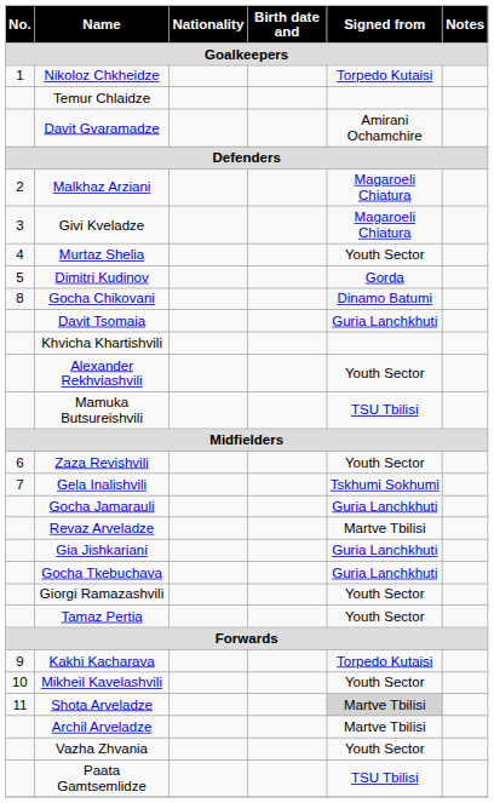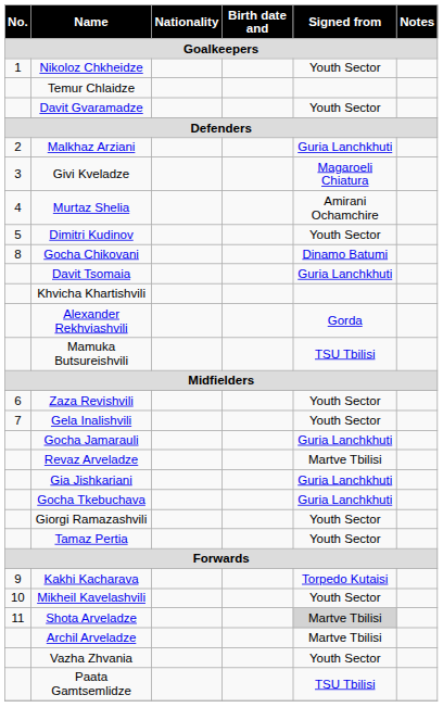 <table class="wikitable" style="text-align: center; font-size:90%" width=80%>
 <tr>
 <th style="background:#000; color:white;">No.</th>
 <th style="background:#000; color:white;">Name</th>
 <th style="background:#000; color:white;">Nationality</th>
 <th style="background:#000; color:white;">Birth date and </th>
 <th style="background:#000; color:white;">Signed from</th>
 <th style="background:#000; color:white;">Notes</th>
 </tr>
 <tr>
 <th colspan=8 style="background: #DCDCDC" align=right>Goalkeepers</th>
 </tr>
 <tr>
 <td>1</td>
 <td><a href='#'>Nikoloz Chkheidze</a></td>
 <td></td>
 <td></td>
-<td><a href='#'>Torpedo Kutaisi</a></td>
+<td>Youth Sector</td>
 <td></td>
 </tr>
 <tr>
 <td></td>
 <td>Temur Chlaidze</td>
 <td></td>
 <td></td>
 <td></td>
 <td></td>
 </tr>
 <tr>
 <td></td>
 <td><a href='#'>Davit Gvaramadze</a></td>
 <td></td>
 <td></td>
-<td>Amirani Ochamchire</td>
+<td>Youth Sector</td>
 <td></td>
 </tr>
 <tr>
 <th colspan=8 style="background: #DCDCDC" align=right>Defenders</th>
 </tr>
 <tr>
 <td>2</td>
 <td><a href='#'>Malkhaz Arziani</a></td>
 <td></td>
 <td></td>
-<td><a href='#'>Magaroeli Chiatura</a></td>
+<td><a href='#'>Guria Lanchkhuti</a></td>
 <td></td>
 </tr>
 <tr>
 <td>3</td>
 <td>Givi Kveladze</td>
 <td></td>
 <td></td>
 <td><a href='#'>Magaroeli Chiatura</a></td>
 <td></td>
 </tr>
 <tr>
 <td>4</td>
 <td><a href='#'>Murtaz Shelia</a></td>
 <td></td>
 <td></td>
-<td>Youth Sector</td>
+<td>Amirani Ochamchire</td>
 <td></td>
 </tr>
 <tr>
 <td>5</td>
 <td><a href='#'>Dimitri Kudinov</a></td>
 <td></td>
 <td></td>
-<td><a href='#'>Gorda</a></td>
+<td>Youth Sector</td>
 <td></td>
 </tr>
 <tr>
 <td>8</td>
 <td><a href='#'>Gocha Chikovani</a></td>
 <td></td>
 <td></td>
 <td><a href='#'>Dinamo Batumi</a></td>
 <td></td>
 </tr>
 <tr>
 <td></td>
 <td><a href='#'>Davit Tsomaia</a></td>
 <td></td>
 <td></td>
 <td><a href='#'>Guria Lanchkhuti</a></td>
 <td></td>
 </tr>
 <tr>
 <td></td>
 <td>Khvicha Khartishvili</td>
 <td></td>
 <td></td>
 <td></td>
 <td></td>
 </tr>
 <tr>
 <td></td>
 <td><a href='#'>Alexander Rekhviashvili</a></td>
 <td></td>
 <td></td>
-<td>Youth Sector</td>
+<td><a href='#'>Gorda</a></td>
 <td></td>
 </tr>
 <tr>
 <td></td>
 <td>Mamuka Butsureishvili</td>
 <td></td>
 <td></td>
 <td><a href='#'>TSU Tbilisi</a></td>
 <td></td>
 </tr>
 <tr>
 <th colspan=8 style="background: #DCDCDC" align=right>Midfielders</th>
 </tr>
 <tr>
 <td>6</td>
 <td><a href='#'>Zaza Revishvili</a></td>
 <td></td>
 <td></td>
 <td>Youth Sector</td>
 <td></td>
 </tr>
 <tr>
 <td>7</td>
 <td><a href='#'>Gela Inalishvili</a></td>
 <td></td>
 <td></td>
-<td><a href='#'>Tskhumi Sokhumi</a></td>
+<td>Youth Sector</td>
 <td></td>
 </tr>
 <tr>
 <td></td>
 <td><a href='#'>Gocha Jamarauli</a></td>
 <td></td>
 <td></td>
 <td><a href='#'>Guria Lanchkhuti</a></td>
 <td></td>
 </tr>
 <tr>
 <td></td>
 <td><a href='#'>Revaz Arveladze</a></td>
 <td></td>
 <td></td>
 <td>Martve Tbilisi</td>
 <td></td>
 </tr>
 <tr>
 <td></td>
 <td><a href='#'>Gia Jishkariani</a></td>
 <td></td>
 <td></td>
 <td><a href='#'>Guria Lanchkhuti</a></td>
 <td></td>
 </tr>
 <tr>
 <td></td>
 <td><a href='#'>Gocha Tkebuchava</a></td>
 <td></td>
 <td></td>
 <td><a href='#'>Guria Lanchkhuti</a></td>
 <td></td>
 </tr>
 <tr>
 <td></td>
 <td>Giorgi Ramazashvili</td>
 <td></td>
 <td></td>
 <td>Youth Sector</td>
 <td></td>
 </tr>
 <tr>
 <td></td>
 <td><a href='#'>Tamaz Pertia</a></td>
 <td></td>
 <td></td>
 <td>Youth Sector</td>
 <td></td>
 </tr>
 <tr>
 <th colspan=8 style="background: #DCDCDC" align=right>Forwards</th>
 </tr>
 <tr>
 <td>9</td>
 <td><a href='#'>Kakhi Kacharava</a></td>
 <td></td>
 <td></td>
 <td><a href='#'>Torpedo Kutaisi</a></td>
 <td></td>
 </tr>
 <tr>
 <td>10</td>
 <td><a href='#'>Mikheil Kavelashvili</a></td>
 <td></td>
 <td></td>
 <td>Youth Sector</td>
 <td></td>
 </tr>
 <tr>
 <td>11</td>
 <td><a href='#'>Shota Arveladze</a></td>
 <td></td>
 <td></td>
 <td style="background: lightgrey;">Martve Tbilisi</td>
 <td></td>
 </tr>
 <tr>
 <td></td>
 <td><a href='#'>Archil Arveladze</a></td>
 <td></td>
 <td></td>
 <td>Martve Tbilisi</td>
 <td></td>
 </tr>
 <tr>
 <td></td>
 <td>Vazha Zhvania</td>
 <td></td>
 <td></td>
 <td>Youth Sector</td>
 <td></td>
 </tr>
 <tr>
 <td></td>
 <td>Paata Gamtsemlidze</td>
 <td></td>
 <td></td>
 <td><a href='#'>TSU Tbilisi</a></td>
 <td></td>
 </tr>
 <tr>
 </tr>
 </table>
